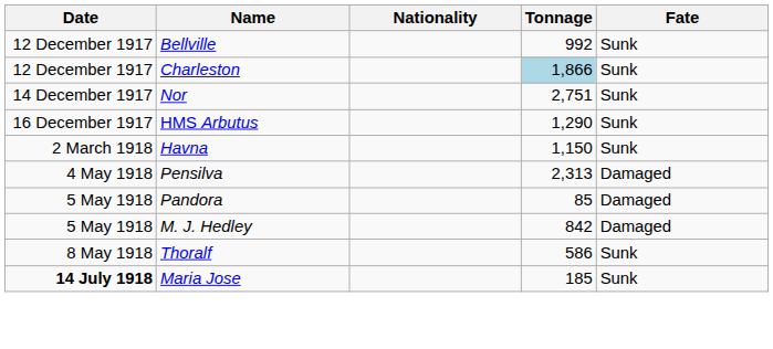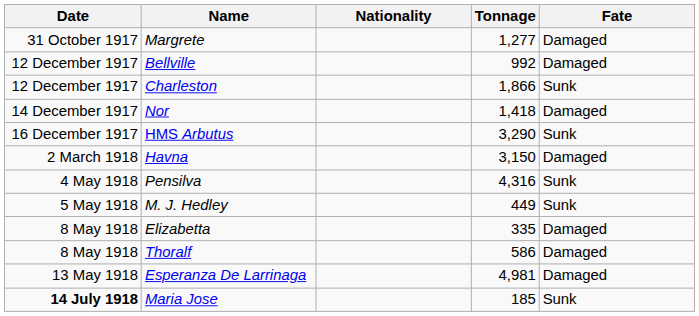 <table class="wikitable sortable">
 <tr>
 <th width="140px">Date</th>
 <th width="180px">Name</th>
 <th width="160px">Nationality</th>
 <th width="25px">Tonnage</th>
 <th width="160px">Fate</th>
 </tr>
 <tr>
+<td align="right">31 October 1917</td>
+<td align="left"><em>Margrete</em></td>
+<td align="left"></td>
+<td align="right">1,277</td>
+<td align="left">Damaged</td>
+</tr>
+<tr>
 <td align="right">12 December 1917</td>
 <td align="left"><a href='#'><em>Bellville</em></a></td>
 <td align="left"></td>
 <td align="right">992</td>
-<td align="left">Sunk</td>
+<td align="left">Damaged</td>
 </tr>
 <tr>
 <td align="right">12 December 1917</td>
 <td align="left"><a href='#'><em>Charleston</em></a></td>
 <td align="left"></td>
-<td align="right" style="background: lightblue;">1,866</td>
+<td align="right">1,866</td>
 <td align="left">Sunk</td>
 </tr>
 <tr>
 <td align="right">14 December 1917</td>
 <td align="left"><a href='#'><em>Nor</em></a></td>
 <td align="left"></td>
-<td align="right">2,751</td>
-<td align="left">Sunk</td>
+<td align="right">1,418</td>
+<td align="left">Damaged</td>
 </tr>
 <tr>
 <td align="right">16 December 1917</td>
 <td align="left"><a href='#'>HMS <em>Arbutus</em></a></td>
 <td align="left"></td>
-<td align="right">1,290</td>
+<td align="right">3,290</td>
 <td align="left">Sunk</td>
 </tr>
 <tr>
 <td align="right">2 March 1918</td>
 <td align="left"><a href='#'><em>Havna</em></a></td>
 <td align="left"></td>
-<td align="right">1,150</td>
-<td align="left">Sunk</td>
+<td align="right">3,150</td>
+<td align="left">Damaged</td>
 </tr>
 <tr>
 <td align="right">4 May 1918</td>
 <td align="left"><em>Pensilva</em></td>
 <td align="left"></td>
-<td align="right">2,313</td>
-<td align="left">Damaged</td>
-</tr>
-<tr>
-<td align="right">5 May 1918</td>
-<td align="left"><em>Pandora</em></td>
-<td align="left"></td>
-<td align="right">85</td>
-<td align="left">Damaged</td>
+<td align="right">4,316</td>
+<td align="left">Sunk</td>
 </tr>
 <tr>
 <td align="right">5 May 1918</td>
 <td align="left"><em>M. J. Hedley</em></td>
 <td align="left"></td>
-<td align="right">842</td>
+<td align="right">449</td>
+<td align="left">Sunk</td>
+</tr>
+<tr>
+<td align="right">8 May 1918</td>
+<td align="left"><em>Elizabetta</em></td>
+<td align="left"></td>
+<td align="right">335</td>
 <td align="left">Damaged</td>
 </tr>
 <tr>
 <td align="right">8 May 1918</td>
 <td align="left"><a href='#'><em>Thoralf</em></a></td>
 <td align="left"></td>
 <td align="right">586</td>
-<td align="left">Sunk</td>
+<td align="left">Damaged</td>
+</tr>
+<tr>
+<td align="right">13 May 1918</td>
+<td align="left"><a href='#'><em>Esperanza De Larrinaga</em></a></td>
+<td align="left"></td>
+<td align="right">4,981</td>
+<td align="left">Damaged</td>
 </tr>
 <tr>
 <td align="right"><strong>14 July 1918</strong></td>
 <td align="left"><a href='#'><em>Maria Jose</em></a></td>
 <td align="left"></td>
 <td align="right">185</td>
 <td align="left">Sunk</td>
 </tr>
 </table>
